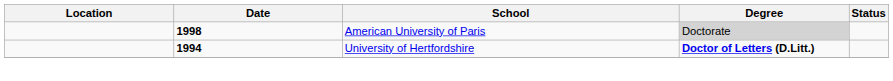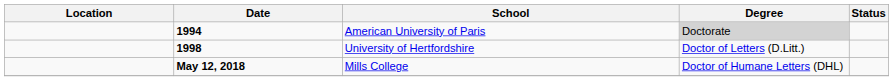 <table class="wikitable" style="width:100%;">
 <tr>
 <th style="width:20%;">Location</th>
 <th style="width:20%;">Date</th>
 <th style="width:40%;">School</th>
 <th style="width:20%;">Degree</th>
 <th style="width:20%;">Status</th>
 </tr>
 <tr>
 <td></td>
-<td><strong>1998</strong></td>
+<td><strong>1994</strong></td>
 <td><a href='#'>American University of Paris</a></td>
 <td style="background: lightgrey;">Doctorate </td>
 <td></td>
 </tr>
 <tr>
 <td></td>
-<td><strong>1994</strong></td>
+<td><strong>1998</strong></td>
 <td><a href='#'>University of Hertfordshire</a></td>
-<td><strong><a href='#'>Doctor of Letters</a> (D.Litt.) </strong></td>
+<td><a href='#'>Doctor of Letters</a> (D.Litt.) </td>
+<td></td>
+</tr>
+<tr>
+<td></td>
+<td><strong>May 12, 2018</strong></td>
+<td><a href='#'>Mills College</a></td>
+<td><a href='#'>Doctor of Humane Letters</a> (DHL) </td>
 <td></td>
 </tr>
 <tr>
 </tr>
 </table>
